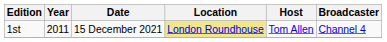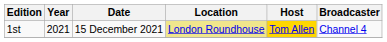 <table class="wikitable">
 <tr>
 <th>Edition</th>
 <th>Year</th>
 <th>Date</th>
 <th>Location</th>
 <th>Host</th>
 <th>Broadcaster</th>
 </tr>
 <tr>
 <td>1st</td>
-<td>2011</td>
+<td>2021</td>
 <td>15 December 2021</td>
 <td style="background: khaki;"><a href='#'>London Roundhouse</a></td>
-<td><a href='#'>Tom Allen</a></td>
+<td style="background: gold;"><a href='#'>Tom Allen</a></td>
 <td><a href='#'>Channel 4</a></td>
 </tr>
 <tr>
 </tr>
 </table>
